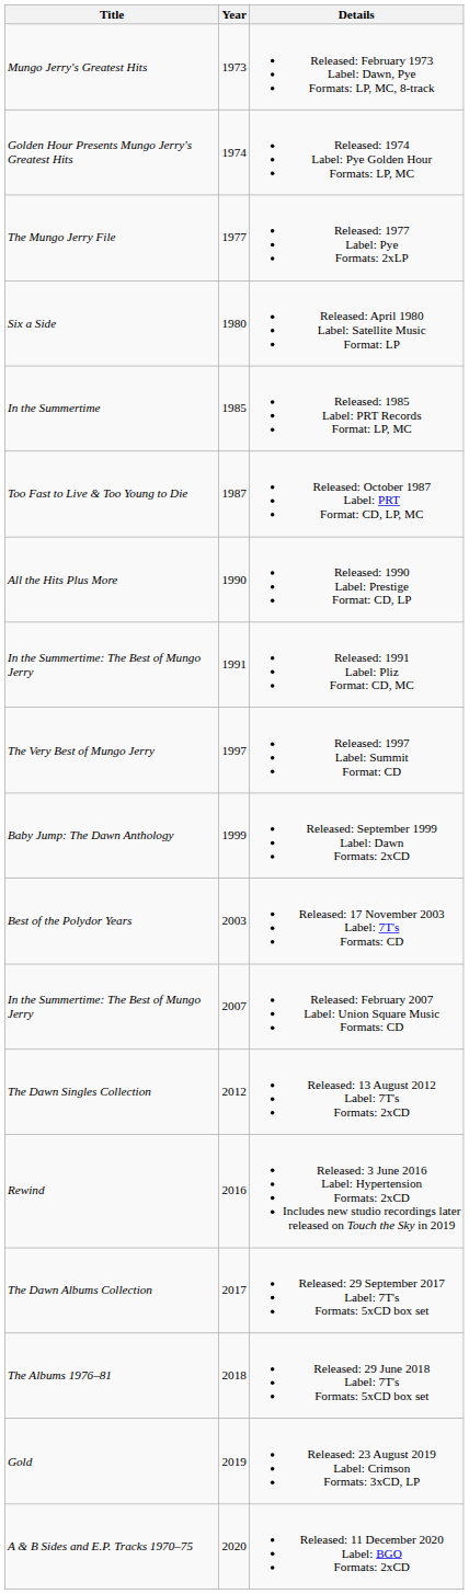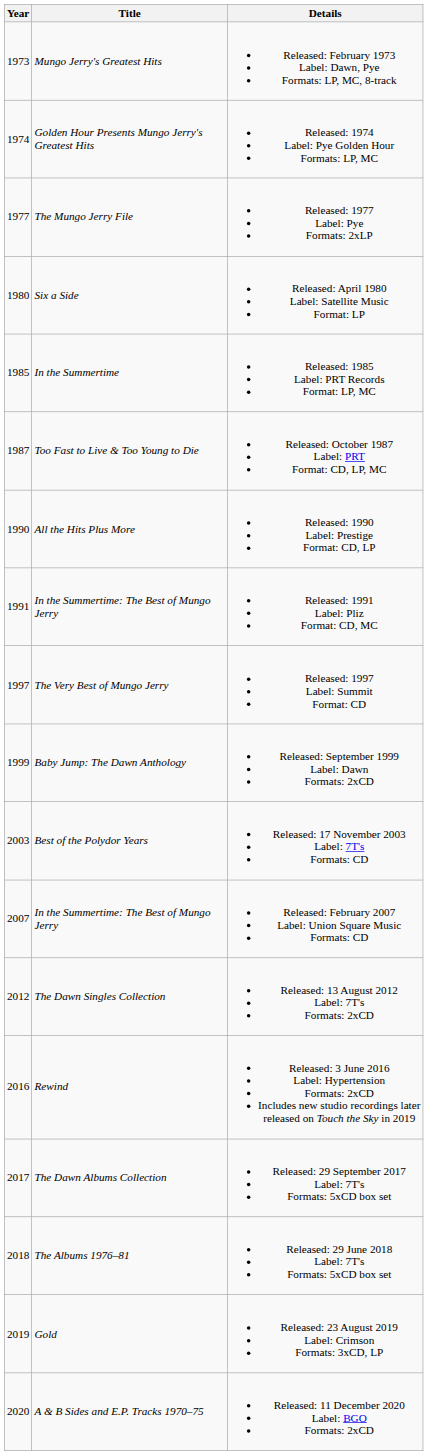 <table class="wikitable" style="text-align:center">
 <tr>
+<th>Year</th>
 <th style="width:17em;">Title</th>
-<th>Year</th>
 <th style="width:17em;">Details</th>
 </tr>
 <tr>
+<td>1973</td>
 <td align="left"><em>Mungo Jerry's Greatest Hits</em></td>
-<td>1973</td>
 <td><br><ul><li>Released: February 1973</li><li>Label: Dawn, Pye</li><li>Formats: LP, MC, 8-track</li></ul></td>
 </tr>
 <tr>
+<td>1974</td>
 <td align="left"><em>Golden Hour Presents Mungo Jerry's Greatest Hits</em></td>
-<td>1974</td>
 <td><br><ul><li>Released: 1974</li><li>Label: Pye Golden Hour</li><li>Formats: LP, MC</li></ul></td>
 </tr>
 <tr>
+<td>1977</td>
 <td align="left"><em>The Mungo Jerry File</em></td>
-<td>1977</td>
 <td><br><ul><li>Released: 1977</li><li>Label: Pye</li><li>Formats: 2xLP</li></ul></td>
 </tr>
 <tr>
+<td>1980</td>
 <td align="left"><em>Six a Side</em></td>
-<td>1980</td>
 <td><br><ul><li>Released: April 1980</li><li>Label: Satellite Music</li><li>Format: LP</li></ul></td>
 </tr>
 <tr>
+<td>1985</td>
 <td align="left"><em>In the Summertime</em></td>
-<td>1985</td>
 <td><br><ul><li>Released: 1985</li><li>Label: PRT Records</li><li>Format: LP, MC</li></ul></td>
 </tr>
 <tr>
+<td>1987</td>
 <td align="left"><em>Too Fast to Live & Too Young to Die</em></td>
-<td>1987</td>
 <td><br><ul><li>Released: October 1987</li><li>Label: <a href='#'>PRT</a></li><li>Format: CD, LP, MC</li></ul></td>
 </tr>
 <tr>
+<td>1990</td>
 <td align="left"><em>All the Hits Plus More</em></td>
-<td>1990</td>
 <td><br><ul><li>Released: 1990</li><li>Label: Prestige</li><li>Format: CD, LP</li></ul></td>
 </tr>
 <tr>
+<td>1991</td>
 <td align="left"><em>In the Summertime: The Best of Mungo Jerry</em></td>
-<td>1991</td>
 <td><br><ul><li>Released: 1991</li><li>Label: Pliz</li><li>Format: CD, MC</li></ul></td>
 </tr>
 <tr>
+<td>1997</td>
 <td align="left"><em>The Very Best of Mungo Jerry</em></td>
-<td>1997</td>
 <td><br><ul><li>Released: 1997</li><li>Label: Summit</li><li>Format: CD</li></ul></td>
 </tr>
 <tr>
+<td>1999</td>
 <td align="left"><em>Baby Jump: The Dawn Anthology</em></td>
-<td>1999</td>
 <td><br><ul><li>Released: September 1999</li><li>Label: Dawn</li><li>Formats: 2xCD</li></ul></td>
 </tr>
 <tr>
+<td>2003</td>
 <td align="left"><em>Best of the Polydor Years</em></td>
-<td>2003</td>
 <td><br><ul><li>Released: 17 November 2003</li><li>Label: <a href='#'>7T's</a></li><li>Formats: CD</li></ul></td>
 </tr>
 <tr>
+<td>2007</td>
 <td align="left"><em>In the Summertime: The Best of Mungo Jerry</em></td>
-<td>2007</td>
 <td><br><ul><li>Released: February 2007</li><li>Label: Union Square Music</li><li>Formats: CD</li></ul></td>
 </tr>
 <tr>
+<td>2012</td>
 <td align="left"><em>The Dawn Singles Collection</em></td>
-<td>2012</td>
 <td><br><ul><li>Released: 13 August 2012</li><li>Label: 7T's</li><li>Formats: 2xCD</li></ul></td>
 </tr>
 <tr>
+<td>2016</td>
 <td align="left"><em>Rewind</em></td>
-<td>2016</td>
 <td><br><ul><li>Released: 3 June 2016</li><li>Label: Hypertension</li><li>Formats: 2xCD</li><li>Includes new studio recordings later released on <em>Touch the Sky</em> in 2019</li></ul></td>
 </tr>
 <tr>
+<td>2017</td>
 <td align="left"><em>The Dawn Albums Collection</em></td>
-<td>2017</td>
 <td><br><ul><li>Released: 29 September 2017</li><li>Label: 7T's</li><li>Formats: 5xCD box set</li></ul></td>
 </tr>
 <tr>
+<td>2018</td>
 <td align="left"><em>The Albums 1976–81</em></td>
-<td>2018</td>
 <td><br><ul><li>Released: 29 June 2018</li><li>Label: 7T's</li><li>Formats: 5xCD box set</li></ul></td>
 </tr>
 <tr>
+<td>2019</td>
 <td align="left"><em>Gold</em></td>
-<td>2019</td>
 <td><br><ul><li>Released: 23 August 2019</li><li>Label: Crimson</li><li>Formats: 3xCD, LP</li></ul></td>
 </tr>
 <tr>
+<td>2020</td>
 <td align="left"><em>A & B Sides and E.P. Tracks 1970–75</em></td>
-<td>2020</td>
 <td><br><ul><li>Released: 11 December 2020</li><li>Label: <a href='#'>BGO</a></li><li>Formats: 2xCD</li></ul></td>
 </tr>
 </table>
